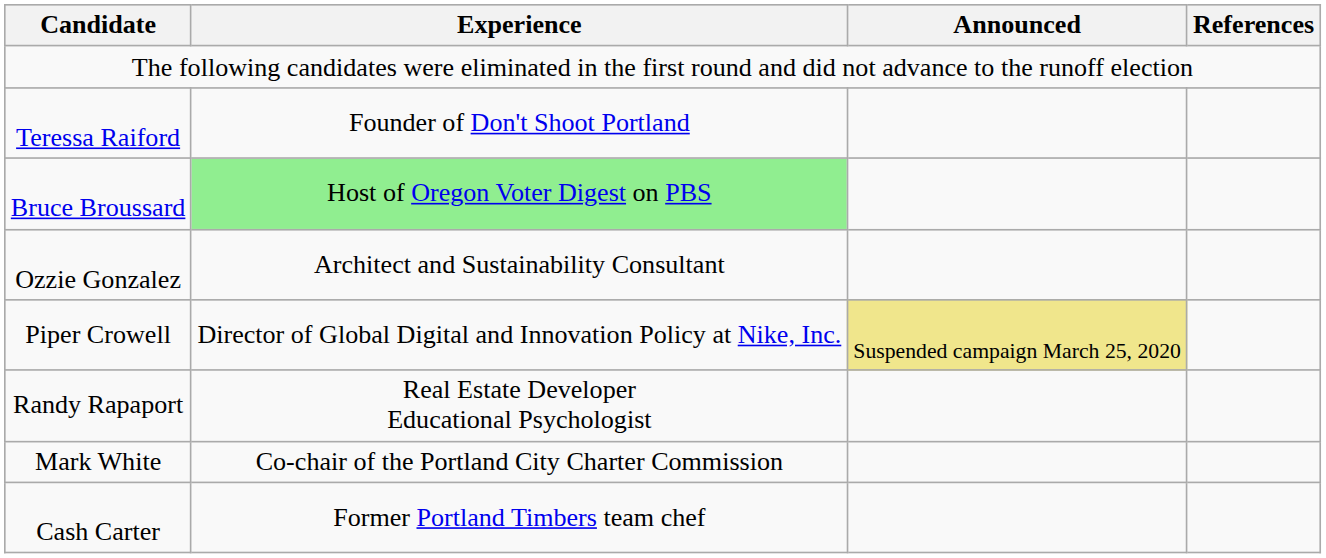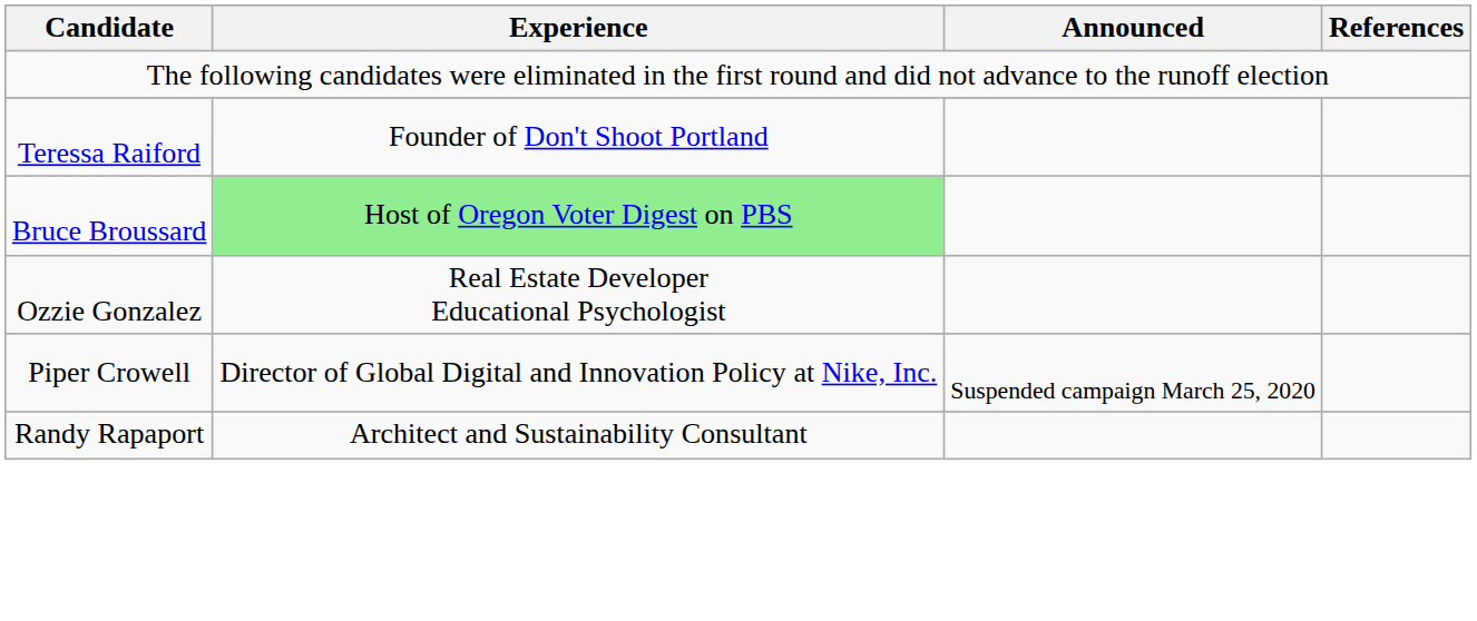 <table class="wikitable sortable" style="text-align:center">
 <tr>
 <th>Candidate</th>
 <th>Experience</th>
 <th>Announced</th>
 <th>References</th>
 </tr>
 <tr>
 <td colspan="4">The following candidates were eliminated in the first round and did not advance to the runoff election</td>
 </tr>
 <tr>
 <td><br><a href='#'>Teressa Raiford</a></td>
 <td>Founder of <a href='#'>Don't Shoot Portland</a></td>
 <td></td>
 <td></td>
 </tr>
 <tr>
 <td><br><a href='#'>Bruce Broussard</a></td>
 <td style="background: lightgreen;">Host of <a href='#'>Oregon Voter Digest</a> on <a href='#'>PBS</a></td>
 <td></td>
 <td></td>
 </tr>
 <tr>
 <td><br>Ozzie Gonzalez</td>
-<td>Architect and Sustainability Consultant</td>
+<td>Real Estate Developer<br>Educational Psychologist</td>
 <td></td>
 <td></td>
 </tr>
 <tr>
 <td>Piper Crowell</td>
 <td>Director of Global Digital and Innovation Policy at <a href='#'>Nike, Inc.</a></td>
-<td style="background: khaki;"><br><small>Suspended campaign March 25, 2020</small></td>
+<td><br><small>Suspended campaign March 25, 2020</small></td>
 <td></td>
 </tr>
 <tr>
 <td>Randy Rapaport</td>
-<td>Real Estate Developer<br>Educational Psychologist</td>
-<td></td>
-<td></td>
-</tr>
-<tr>
-<td>Mark White</td>
-<td>Co-chair of the Portland City Charter Commission</td>
-<td></td>
-<td></td>
-</tr>
-<tr>
-<td><br>Cash Carter</td>
-<td>Former <a href='#'>Portland Timbers</a> team chef</td>
+<td>Architect and Sustainability Consultant</td>
 <td></td>
 <td></td>
 </tr>
 </table>
